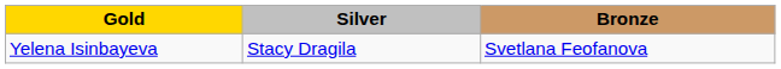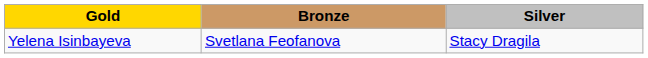 <table class="wikitable" style="text-align:left">
 <tr align="center">
 <td width=200 bgcolor=gold><strong>Gold</strong></td>
+<td width=250 bgcolor=CC9966><strong>Bronze</strong></td>
 <td width=200 bgcolor=silver><strong>Silver</strong></td>
-<td width=250 bgcolor=CC9966><strong>Bronze</strong></td>
 </tr>
 <tr>
 <td><a href='#'>Yelena Isinbayeva</a><br><em></em></td>
+<td><a href='#'>Svetlana Feofanova</a><br><em></em></td>
 <td><a href='#'>Stacy Dragila</a><br><em></em></td>
-<td><a href='#'>Svetlana Feofanova</a><br><em></em></td>
 </tr>
 </table>
